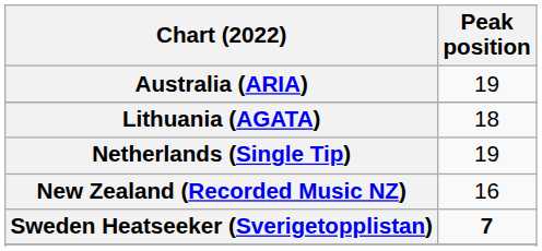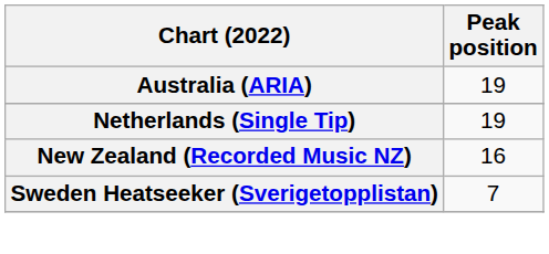 <table class="wikitable sortable plainrowheaders" style="text-align:center">
 <tr>
 <th scope="col">Chart (2022)</th>
 <th scope="col">Peak<br>position</th>
 </tr>
 <tr>
 <th scope="row">Australia (<a href='#'>ARIA</a>)</th>
 <td>19</td>
 </tr>
 <tr>
 </tr>
 <tr>
 </tr>
 <tr>
 </tr>
 <tr>
 </tr>
 <tr>
 </tr>
 <tr>
-<th scope="row">Lithuania (<a href='#'>AGATA</a>)</th>
-<td>18</td>
-</tr>
-<tr>
 <th scope="row">Netherlands (<a href='#'>Single Tip</a>)</th>
 <td>19</td>
 </tr>
 <tr>
 <th scope="row">New Zealand (<a href='#'>Recorded Music NZ</a>)</th>
 <td>16</td>
 </tr>
 <tr>
 <th scope="row">Sweden Heatseeker (<a href='#'>Sverigetopplistan</a>)</th>
-<td><strong>7</strong></td>
+<td>7</td>
 </tr>
 <tr>
 </tr>
 <tr>
 </tr>
 <tr>
 </tr>
 <tr>
 </tr>
 </table>
